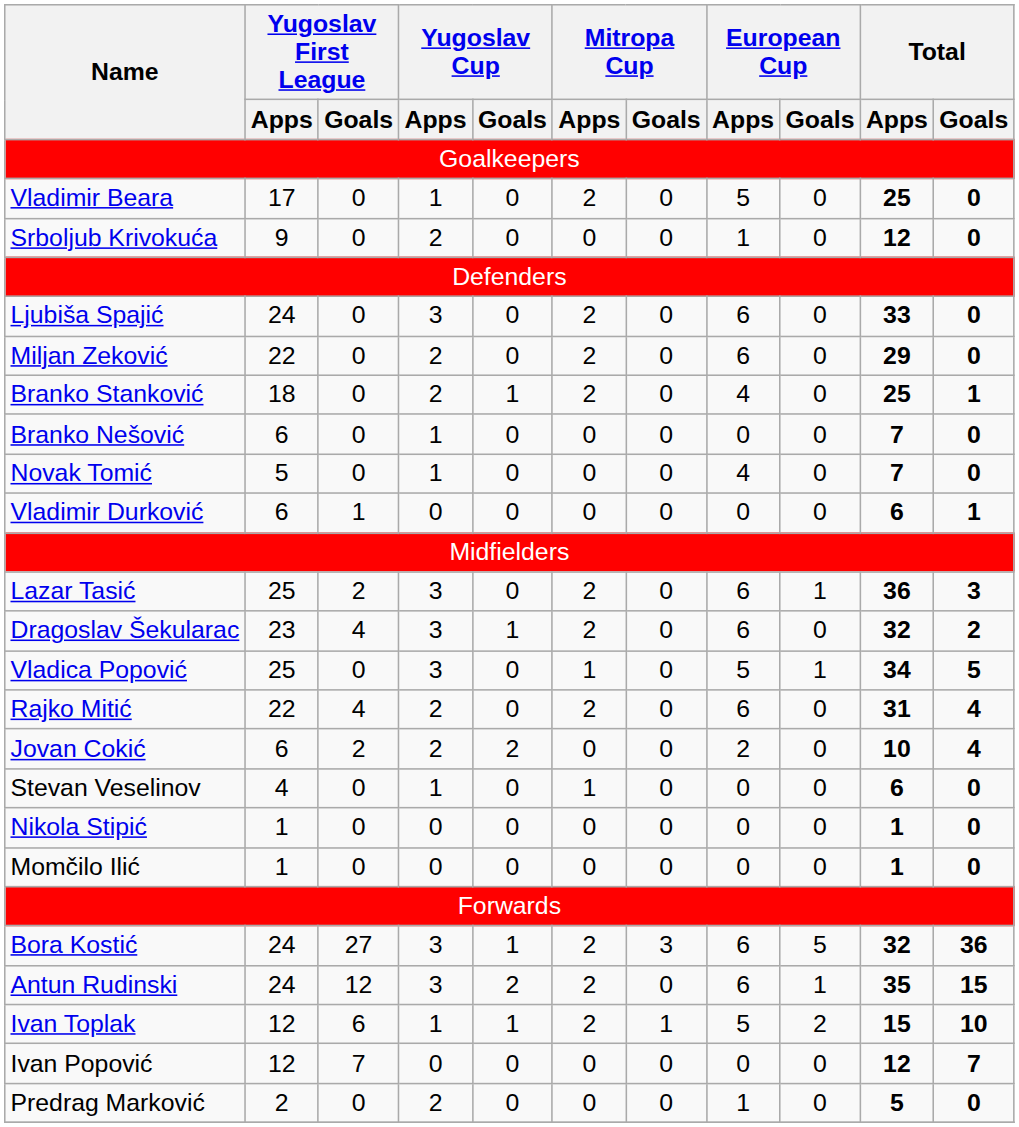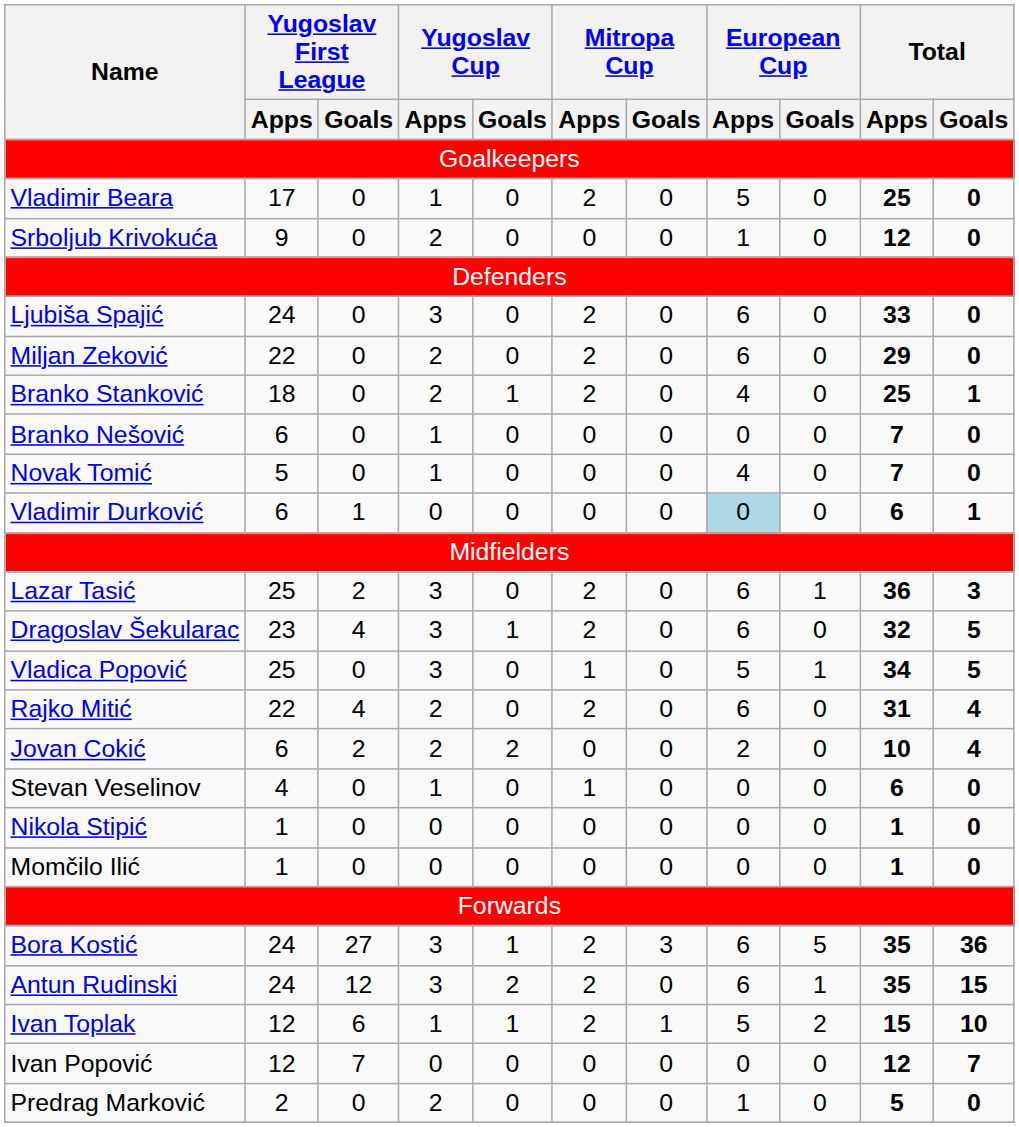 <table class="wikitable" style="text-align:center">
 <tr>
 <th rowspan="2">Name</th>
 <th colspan="2" width="85"><a href='#'>Yugoslav First League</a></th>
 <th colspan="2" width="85"><a href='#'>Yugoslav Cup</a></th>
 <th colspan="2" width="85"><a href='#'>Mitropa Cup</a></th>
 <th colspan="2" width="85"><a href='#'>European Cup</a></th>
 <th colspan="2" width="85">Total</th>
 </tr>
 <tr>
 <th>Apps</th>
 <th>Goals</th>
 <th>Apps</th>
 <th>Goals</th>
 <th>Apps</th>
 <th>Goals</th>
 <th>Apps</th>
 <th>Goals</th>
 <th>Apps</th>
 <th>Goals</th>
 </tr>
 <tr>
 <td style="background: red;color:white" align=center colspan="15">Goalkeepers</td>
 </tr>
 <tr>
 <td align="left"> <a href='#'>Vladimir Beara</a></td>
 <td>17</td>
 <td>0</td>
 <td>1</td>
 <td>0</td>
 <td>2</td>
 <td>0</td>
 <td>5</td>
 <td>0</td>
 <td><strong>25</strong></td>
 <td><strong>0</strong></td>
 </tr>
 <tr>
 <td align="left"> <a href='#'>Srboljub Krivokuća</a></td>
 <td>9</td>
 <td>0</td>
 <td>2</td>
 <td>0</td>
 <td>0</td>
 <td>0</td>
 <td>1</td>
 <td>0</td>
 <td><strong>12</strong></td>
 <td><strong>0</strong></td>
 </tr>
 <tr>
 <td align=center colspan="15" style="background: red;color:white">Defenders</td>
 </tr>
 <tr>
 <td align="left"> <a href='#'>Ljubiša Spajić</a></td>
 <td>24</td>
 <td>0</td>
 <td>3</td>
 <td>0</td>
 <td>2</td>
 <td>0</td>
 <td>6</td>
 <td>0</td>
 <td><strong>33</strong></td>
 <td><strong>0</strong></td>
 </tr>
 <tr>
 <td align="left"> <a href='#'>Miljan Zeković</a></td>
 <td>22</td>
 <td>0</td>
 <td>2</td>
 <td>0</td>
 <td>2</td>
 <td>0</td>
 <td>6</td>
 <td>0</td>
 <td><strong>29</strong></td>
 <td><strong>0</strong></td>
 </tr>
 <tr>
 <td align="left"> <a href='#'>Branko Stanković</a></td>
 <td>18</td>
 <td>0</td>
 <td>2</td>
 <td>1</td>
 <td>2</td>
 <td>0</td>
 <td>4</td>
 <td>0</td>
 <td><strong>25</strong></td>
 <td><strong>1</strong></td>
 </tr>
 <tr>
 <td align="left"> <a href='#'>Branko Nešović</a></td>
 <td>6</td>
 <td>0</td>
 <td>1</td>
 <td>0</td>
 <td>0</td>
 <td>0</td>
 <td>0</td>
 <td>0</td>
 <td><strong>7</strong></td>
 <td><strong>0</strong></td>
 </tr>
 <tr>
 <td align="left"> <a href='#'>Novak Tomić</a></td>
 <td>5</td>
 <td>0</td>
 <td>1</td>
 <td>0</td>
 <td>0</td>
 <td>0</td>
 <td>4</td>
 <td>0</td>
 <td><strong>7</strong></td>
 <td><strong>0</strong></td>
 </tr>
 <tr>
 <td align="left"> <a href='#'>Vladimir Durković</a></td>
 <td>6</td>
 <td>1</td>
 <td>0</td>
 <td>0</td>
 <td>0</td>
 <td>0</td>
-<td>0</td>
+<td style="background: lightblue;">0</td>
 <td>0</td>
 <td><strong>6</strong></td>
 <td><strong>1</strong></td>
 </tr>
 <tr>
 <td align=center colspan="15" style="background: red;color:white">Midfielders</td>
 </tr>
 <tr>
 <td align="left"> <a href='#'>Lazar Tasić</a></td>
 <td>25</td>
 <td>2</td>
 <td>3</td>
 <td>0</td>
 <td>2</td>
 <td>0</td>
 <td>6</td>
 <td>1</td>
 <td><strong>36</strong></td>
 <td><strong>3</strong></td>
 </tr>
 <tr>
 <td align="left"> <a href='#'>Dragoslav Šekularac</a></td>
 <td>23</td>
 <td>4</td>
 <td>3</td>
 <td>1</td>
 <td>2</td>
 <td>0</td>
 <td>6</td>
 <td>0</td>
 <td><strong>32</strong></td>
-<td><strong>2</strong></td>
+<td><strong>5</strong></td>
 </tr>
 <tr>
 <td align="left"> <a href='#'>Vladica Popović</a></td>
 <td>25</td>
 <td>0</td>
 <td>3</td>
 <td>0</td>
 <td>1</td>
 <td>0</td>
 <td>5</td>
 <td>1</td>
 <td><strong>34</strong></td>
 <td><strong>5</strong></td>
 </tr>
 <tr>
 <td align="left"> <a href='#'>Rajko Mitić</a></td>
 <td>22</td>
 <td>4</td>
 <td>2</td>
 <td>0</td>
 <td>2</td>
 <td>0</td>
 <td>6</td>
 <td>0</td>
 <td><strong>31</strong></td>
 <td><strong>4</strong></td>
 </tr>
 <tr>
 <td align="left"> <a href='#'>Jovan Cokić</a></td>
 <td>6</td>
 <td>2</td>
 <td>2</td>
 <td>2</td>
 <td>0</td>
 <td>0</td>
 <td>2</td>
 <td>0</td>
 <td><strong>10</strong></td>
 <td><strong>4</strong></td>
 </tr>
 <tr>
 <td align="left"> Stevan Veselinov</td>
 <td>4</td>
 <td>0</td>
 <td>1</td>
 <td>0</td>
 <td>1</td>
 <td>0</td>
 <td>0</td>
 <td>0</td>
 <td><strong>6</strong></td>
 <td><strong>0</strong></td>
 </tr>
 <tr>
 <td align="left"> <a href='#'>Nikola Stipić</a></td>
 <td>1</td>
 <td>0</td>
 <td>0</td>
 <td>0</td>
 <td>0</td>
 <td>0</td>
 <td>0</td>
 <td>0</td>
 <td><strong>1</strong></td>
 <td><strong>0</strong></td>
 </tr>
 <tr>
 <td align="left"> Momčilo Ilić</td>
 <td>1</td>
 <td>0</td>
 <td>0</td>
 <td>0</td>
 <td>0</td>
 <td>0</td>
 <td>0</td>
 <td>0</td>
 <td><strong>1</strong></td>
 <td><strong>0</strong></td>
 </tr>
 <tr>
 <td align=center colspan="15" style="background: red;color:white">Forwards</td>
 </tr>
 <tr>
 <td align="left"> <a href='#'>Bora Kostić</a></td>
 <td>24</td>
 <td>27</td>
 <td>3</td>
 <td>1</td>
 <td>2</td>
 <td>3</td>
 <td>6</td>
 <td>5</td>
-<td><strong>32</strong></td>
+<td><strong>35</strong></td>
 <td><strong>36</strong></td>
 </tr>
 <tr>
 <td align="left"> <a href='#'>Antun Rudinski</a></td>
 <td>24</td>
 <td>12</td>
 <td>3</td>
 <td>2</td>
 <td>2</td>
 <td>0</td>
 <td>6</td>
 <td>1</td>
 <td><strong>35</strong></td>
 <td><strong>15</strong></td>
 </tr>
 <tr>
 <td align="left"> <a href='#'>Ivan Toplak</a></td>
 <td>12</td>
 <td>6</td>
 <td>1</td>
 <td>1</td>
 <td>2</td>
 <td>1</td>
 <td>5</td>
 <td>2</td>
 <td><strong>15</strong></td>
 <td><strong>10</strong></td>
 </tr>
 <tr>
 <td align="left"> Ivan Popović</td>
 <td>12</td>
 <td>7</td>
 <td>0</td>
 <td>0</td>
 <td>0</td>
 <td>0</td>
 <td>0</td>
 <td>0</td>
 <td><strong>12</strong></td>
 <td><strong>7</strong></td>
 </tr>
 <tr>
 <td align="left"> Predrag Marković</td>
 <td>2</td>
 <td>0</td>
 <td>2</td>
 <td>0</td>
 <td>0</td>
 <td>0</td>
 <td>1</td>
 <td>0</td>
 <td><strong>5</strong></td>
 <td><strong>0</strong></td>
 </tr>
 <tr>
 </tr>
 </table>
